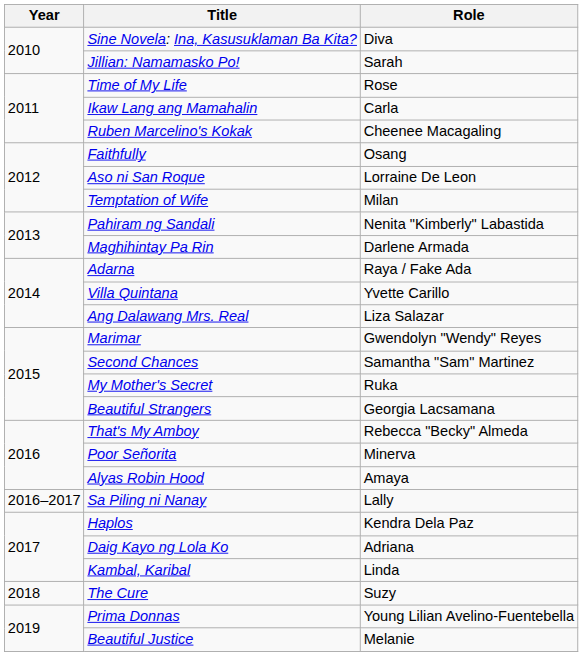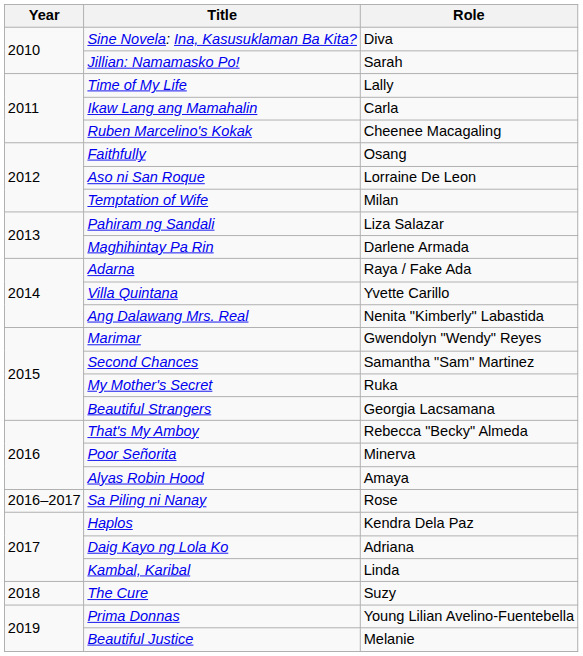 <table class="wikitable sortable">
 <tr>
 <th>Year</th>
 <th>Title</th>
 <th>Role</th>
 </tr>
 <tr>
 <td rowspan="2">2010</td>
 <td><em><a href='#'>Sine Novela</a>: <a href='#'>Ina, Kasusuklaman Ba Kita?</a></em></td>
 <td>Diva</td>
 </tr>
 <tr>
 <td><em><a href='#'>Jillian: Namamasko Po!</a></em></td>
 <td>Sarah</td>
 </tr>
 <tr>
 <td rowspan="3">2011</td>
 <td><em><a href='#'>Time of My Life</a></em></td>
-<td>Rose</td>
+<td>Lally</td>
 </tr>
 <tr>
 <td><em><a href='#'>Ikaw Lang ang Mamahalin</a></em></td>
 <td>Carla</td>
 </tr>
 <tr>
 <td><em><a href='#'>Ruben Marcelino's Kokak</a></em></td>
 <td>Cheenee Macagaling</td>
 </tr>
 <tr>
 <td rowspan="3">2012</td>
 <td><em><a href='#'>Faithfully</a></em></td>
 <td>Osang</td>
 </tr>
 <tr>
 <td><em><a href='#'>Aso ni San Roque</a></em></td>
 <td>Lorraine De Leon</td>
 </tr>
 <tr>
 <td><em><a href='#'>Temptation of Wife</a></em></td>
 <td>Milan</td>
 </tr>
 <tr>
 <td rowspan="2">2013</td>
 <td><em><a href='#'>Pahiram ng Sandali</a></em></td>
-<td>Nenita "Kimberly" Labastida</td>
+<td>Liza Salazar</td>
 </tr>
 <tr>
 <td><em><a href='#'>Maghihintay Pa Rin</a></em></td>
 <td>Darlene Armada</td>
 </tr>
 <tr>
 <td rowspan="3">2014</td>
 <td><em><a href='#'>Adarna</a></em></td>
 <td>Raya / Fake Ada</td>
 </tr>
 <tr>
 <td><em><a href='#'>Villa Quintana</a></em></td>
 <td>Yvette Carillo</td>
 </tr>
 <tr>
 <td><em><a href='#'>Ang Dalawang Mrs. Real</a></em></td>
-<td>Liza Salazar</td>
+<td>Nenita "Kimberly" Labastida</td>
 </tr>
 <tr>
 <td rowspan=4>2015</td>
 <td><em><a href='#'>Marimar</a></em></td>
 <td>Gwendolyn "Wendy" Reyes</td>
 </tr>
 <tr>
 <td><em><a href='#'>Second Chances</a></em></td>
 <td>Samantha "Sam" Martinez</td>
 </tr>
 <tr>
 <td><em><a href='#'>My Mother's Secret</a></em></td>
 <td>Ruka</td>
 </tr>
 <tr>
 <td><em><a href='#'>Beautiful Strangers</a></em></td>
 <td>Georgia Lacsamana</td>
 </tr>
 <tr>
 <td rowspan=3>2016</td>
 <td><em><a href='#'>That's My Amboy</a></em></td>
 <td>Rebecca "Becky" Almeda</td>
 </tr>
 <tr>
 <td><em><a href='#'>Poor Señorita</a></em></td>
 <td>Minerva</td>
 </tr>
 <tr>
 <td><em><a href='#'>Alyas Robin Hood</a></em></td>
 <td>Amaya</td>
 </tr>
 <tr>
 <td>2016–2017</td>
 <td><em><a href='#'>Sa Piling ni Nanay</a></em></td>
-<td>Lally</td>
+<td>Rose</td>
 </tr>
 <tr>
 <td rowspan="3">2017</td>
 <td><em><a href='#'>Haplos</a></em></td>
 <td>Kendra Dela Paz</td>
 </tr>
 <tr>
 <td><em><a href='#'>Daig Kayo ng Lola Ko</a></em></td>
 <td>Adriana</td>
 </tr>
 <tr>
 <td><em><a href='#'>Kambal, Karibal</a></em></td>
 <td>Linda</td>
 </tr>
 <tr>
 <td>2018</td>
 <td><em><a href='#'>The Cure</a></em></td>
 <td>Suzy</td>
 </tr>
 <tr>
 <td rowspan=2>2019</td>
 <td><em><a href='#'>Prima Donnas</a></em></td>
 <td>Young Lilian Avelino-Fuentebella</td>
 </tr>
 <tr>
 <td><em><a href='#'>Beautiful Justice</a></em></td>
 <td>Melanie</td>
 </tr>
 </table>
